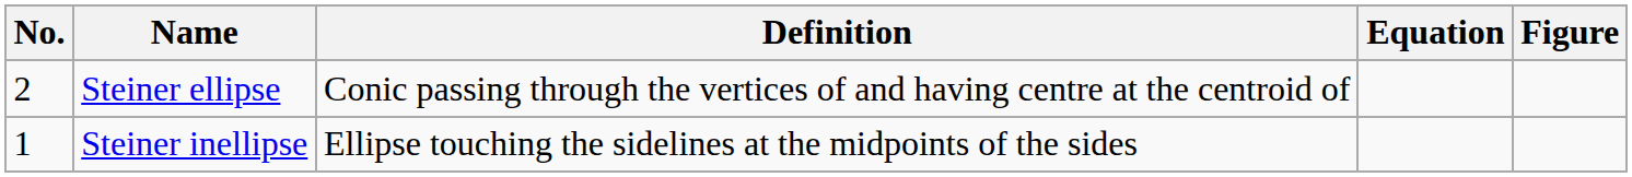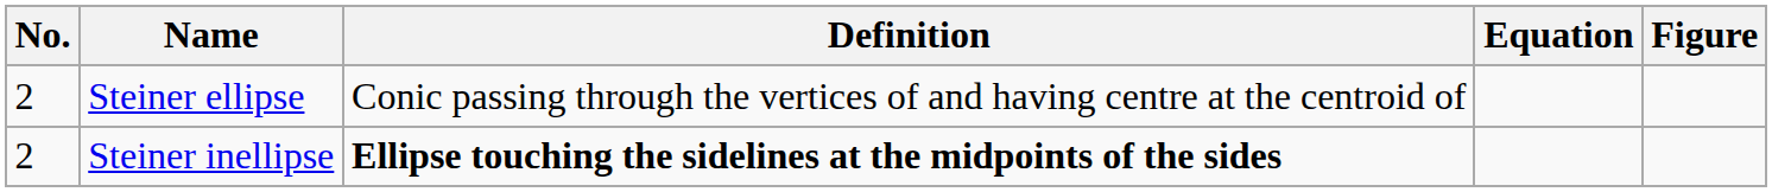 <table class="wikitable">
 <tr>
 <th>No.</th>
 <th>Name</th>
 <th>Definition</th>
 <th>Equation</th>
 <th>Figure</th>
 </tr>
 <tr>
 <td>2</td>
 <td><a href='#'>Steiner ellipse</a></td>
 <td>Conic passing through the vertices of  and having centre at the centroid of </td>
 <td style="text-align: center;"></td>
 <td></td>
 </tr>
 <tr>
-<td>1</td>
+<td>2</td>
 <td><a href='#'>Steiner inellipse</a></td>
-<td>Ellipse touching the sidelines at the midpoints of the sides</td>
+<td><strong>Ellipse touching the sidelines at the midpoints of the sides</strong></td>
 <td style="text-align: center;"></td>
 <td></td>
 </tr>
 <tr>
 </tr>
 </table>
